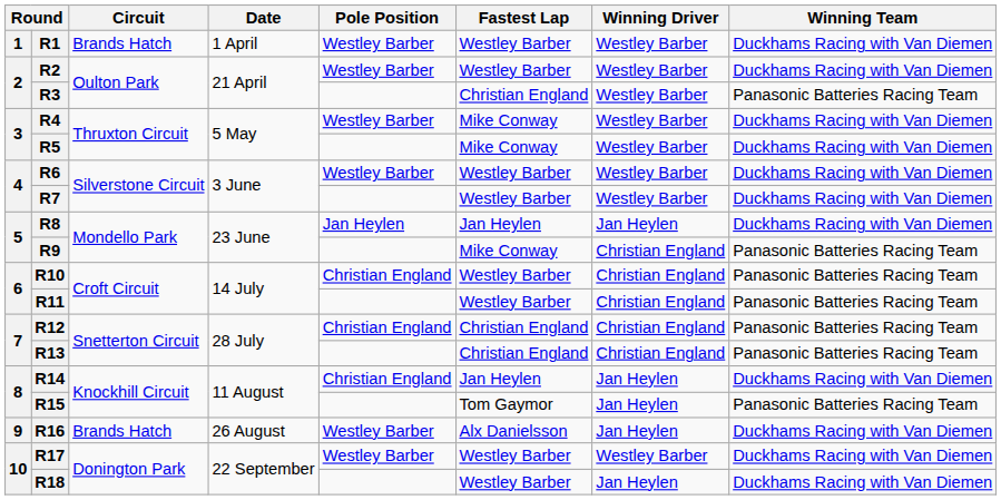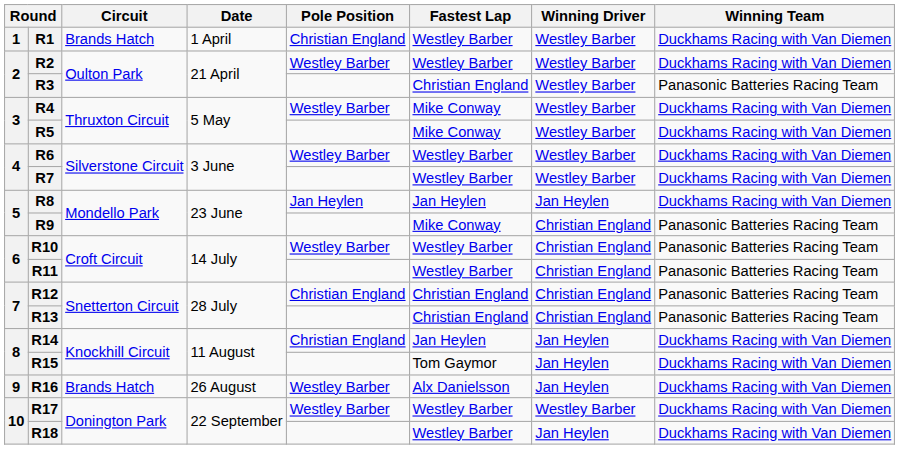 <table class="wikitable" style="font-size: 85%">
 <tr>
 <th colspan=2>Round</th>
 <th>Circuit</th>
 <th>Date</th>
 <th>Pole Position</th>
 <th>Fastest Lap</th>
 <th>Winning Driver</th>
 <th>Winning Team</th>
 </tr>
 <tr>
 <th rowspan=1>1</th>
 <th>R1</th>
 <td rowspan=1> <a href='#'>Brands Hatch</a></td>
 <td rowspan=1>1 April</td>
-<td> <a href='#'>Westley Barber</a></td>
+<td> <a href='#'>Christian England</a></td>
 <td> <a href='#'>Westley Barber</a></td>
 <td> <a href='#'>Westley Barber</a></td>
 <td> <a href='#'>Duckhams Racing with Van Diemen</a></td>
 </tr>
 <tr>
 <th rowspan=2>2</th>
 <th>R2</th>
 <td rowspan=2> <a href='#'>Oulton Park</a></td>
 <td rowspan=2>21 April</td>
 <td> <a href='#'>Westley Barber</a></td>
 <td> <a href='#'>Westley Barber</a></td>
 <td> <a href='#'>Westley Barber</a></td>
 <td> <a href='#'>Duckhams Racing with Van Diemen</a></td>
 </tr>
 <tr>
 <th>R3</th>
 <td></td>
 <td> <a href='#'>Christian England</a></td>
 <td> <a href='#'>Westley Barber</a></td>
 <td> Panasonic Batteries Racing Team</td>
 </tr>
 <tr>
 <th rowspan=2>3</th>
 <th>R4</th>
 <td rowspan=2> <a href='#'>Thruxton Circuit</a></td>
 <td rowspan=2>5 May</td>
 <td> <a href='#'>Westley Barber</a></td>
 <td> <a href='#'>Mike Conway</a></td>
 <td> <a href='#'>Westley Barber</a></td>
 <td> <a href='#'>Duckhams Racing with Van Diemen</a></td>
 </tr>
 <tr>
 <th>R5</th>
 <td></td>
 <td> <a href='#'>Mike Conway</a></td>
 <td> <a href='#'>Westley Barber</a></td>
 <td> <a href='#'>Duckhams Racing with Van Diemen</a></td>
 </tr>
 <tr>
 <th rowspan=2>4</th>
 <th>R6</th>
 <td rowspan=2> <a href='#'>Silverstone Circuit</a></td>
 <td rowspan=2>3 June</td>
 <td> <a href='#'>Westley Barber</a></td>
 <td> <a href='#'>Westley Barber</a></td>
 <td> <a href='#'>Westley Barber</a></td>
 <td> <a href='#'>Duckhams Racing with Van Diemen</a></td>
 </tr>
 <tr>
 <th>R7</th>
 <td></td>
 <td> <a href='#'>Westley Barber</a></td>
 <td> <a href='#'>Westley Barber</a></td>
 <td> <a href='#'>Duckhams Racing with Van Diemen</a></td>
 </tr>
 <tr>
 <th rowspan=2>5</th>
 <th>R8</th>
 <td rowspan=2> <a href='#'>Mondello Park</a></td>
 <td rowspan=2>23 June</td>
 <td> <a href='#'>Jan Heylen</a></td>
 <td> <a href='#'>Jan Heylen</a></td>
 <td> <a href='#'>Jan Heylen</a></td>
 <td> <a href='#'>Duckhams Racing with Van Diemen</a></td>
 </tr>
 <tr>
 <th>R9</th>
 <td></td>
 <td> <a href='#'>Mike Conway</a></td>
 <td> <a href='#'>Christian England</a></td>
 <td> Panasonic Batteries Racing Team</td>
 </tr>
 <tr>
 <th rowspan=2>6</th>
 <th>R10</th>
 <td rowspan=2> <a href='#'>Croft Circuit</a></td>
 <td rowspan=2>14 July</td>
-<td> <a href='#'>Christian England</a></td>
+<td> <a href='#'>Westley Barber</a></td>
 <td> <a href='#'>Westley Barber</a></td>
 <td> <a href='#'>Christian England</a></td>
 <td> Panasonic Batteries Racing Team</td>
 </tr>
 <tr>
 <th>R11</th>
 <td></td>
 <td> <a href='#'>Westley Barber</a></td>
 <td> <a href='#'>Christian England</a></td>
 <td> Panasonic Batteries Racing Team</td>
 </tr>
 <tr>
 <th rowspan=2>7</th>
 <th>R12</th>
 <td rowspan=2> <a href='#'>Snetterton Circuit</a></td>
 <td rowspan=2>28 July</td>
 <td> <a href='#'>Christian England</a></td>
 <td> <a href='#'>Christian England</a></td>
 <td> <a href='#'>Christian England</a></td>
 <td> Panasonic Batteries Racing Team</td>
 </tr>
 <tr>
 <th>R13</th>
 <td></td>
 <td> <a href='#'>Christian England</a></td>
 <td> <a href='#'>Christian England</a></td>
 <td> Panasonic Batteries Racing Team</td>
 </tr>
 <tr>
 <th rowspan=2>8</th>
 <th>R14</th>
 <td rowspan=2> <a href='#'>Knockhill Circuit</a></td>
 <td rowspan=2>11 August</td>
 <td> <a href='#'>Christian England</a></td>
 <td> <a href='#'>Jan Heylen</a></td>
 <td> <a href='#'>Jan Heylen</a></td>
 <td> <a href='#'>Duckhams Racing with Van Diemen</a></td>
 </tr>
 <tr>
 <th>R15</th>
 <td></td>
 <td> Tom Gaymor</td>
 <td> <a href='#'>Jan Heylen</a></td>
-<td> Panasonic Batteries Racing Team</td>
+<td> <a href='#'>Duckhams Racing with Van Diemen</a></td>
 </tr>
 <tr>
 <th rowspan=1>9</th>
 <th>R16</th>
 <td rowspan=1> <a href='#'>Brands Hatch</a></td>
 <td rowspan=1>26 August</td>
 <td> <a href='#'>Westley Barber</a></td>
 <td> <a href='#'>Alx Danielsson</a></td>
 <td> <a href='#'>Jan Heylen</a></td>
 <td> <a href='#'>Duckhams Racing with Van Diemen</a></td>
 </tr>
 <tr>
 <th rowspan=2>10</th>
 <th>R17</th>
 <td rowspan=2> <a href='#'>Donington Park</a></td>
 <td rowspan=2>22 September</td>
 <td> <a href='#'>Westley Barber</a></td>
 <td> <a href='#'>Westley Barber</a></td>
 <td> <a href='#'>Westley Barber</a></td>
 <td> <a href='#'>Duckhams Racing with Van Diemen</a></td>
 </tr>
 <tr>
 <th>R18</th>
 <td></td>
 <td> <a href='#'>Westley Barber</a></td>
 <td> <a href='#'>Jan Heylen</a></td>
 <td> <a href='#'>Duckhams Racing with Van Diemen</a></td>
 </tr>
 </table>
